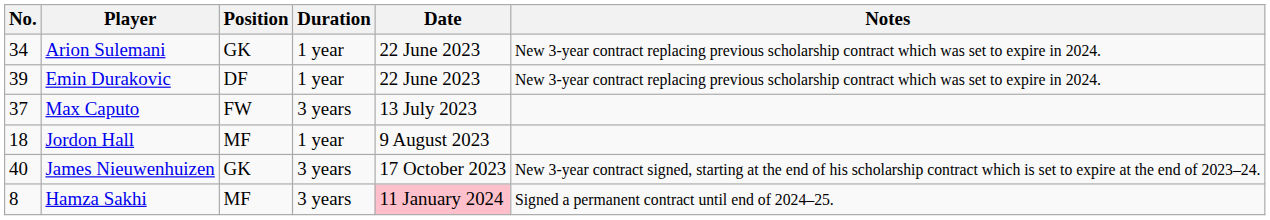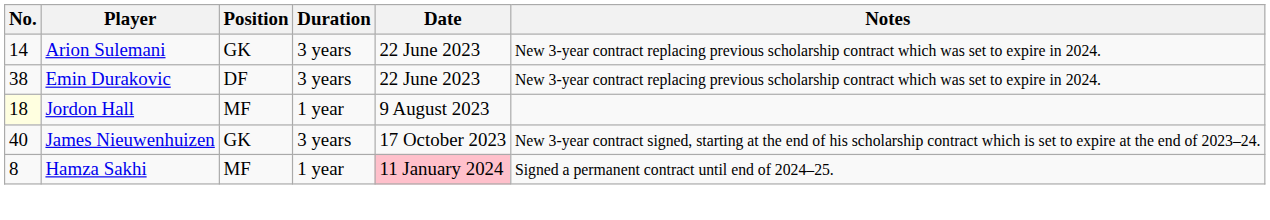 <table class="wikitable">
 <tr>
 <th scope="col">No.</th>
 <th scope="col">Player</th>
 <th scope="col">Position</th>
 <th scope="col">Duration</th>
 <th scope="col">Date</th>
 <th scope="col">Notes</th>
 </tr>
 <tr>
-<td>34</td>
+<td>14</td>
 <td><a href='#'>Arion Sulemani</a></td>
 <td>GK</td>
-<td>1 year</td>
+<td>3 years</td>
 <td>22 June 2023</td>
 <td><small>New 3-year contract replacing previous scholarship contract which was set to expire in 2024.</small></td>
 </tr>
 <tr>
-<td>39</td>
+<td>38</td>
 <td><a href='#'>Emin Durakovic</a></td>
 <td>DF</td>
-<td>1 year</td>
+<td>3 years</td>
 <td>22 June 2023</td>
 <td><small>New 3-year contract replacing previous scholarship contract which was set to expire in 2024.</small></td>
 </tr>
 <tr>
-<td>37</td>
-<td><a href='#'>Max Caputo</a></td>
-<td>FW</td>
-<td>3 years</td>
-<td>13 July 2023</td>
-<td></td>
-</tr>
-<tr>
-<td>18</td>
+<td style="background: lightyellow;">18</td>
 <td><a href='#'>Jordon Hall</a></td>
 <td>MF</td>
 <td>1 year</td>
 <td>9 August 2023</td>
 <td></td>
 </tr>
 <tr>
 <td>40</td>
 <td><a href='#'>James Nieuwenhuizen</a></td>
 <td>GK</td>
 <td>3 years</td>
 <td>17 October 2023</td>
 <td><small>New 3-year contract signed, starting at the end of his scholarship contract which is set to expire at the end of 2023–24.</small></td>
 </tr>
 <tr>
 <td>8</td>
 <td> <a href='#'>Hamza Sakhi</a></td>
 <td>MF</td>
-<td>3 years</td>
+<td>1 year</td>
 <td style="background: pink;">11 January 2024</td>
 <td><small>Signed a permanent contract until end of 2024–25.</small></td>
 </tr>
 </table>
